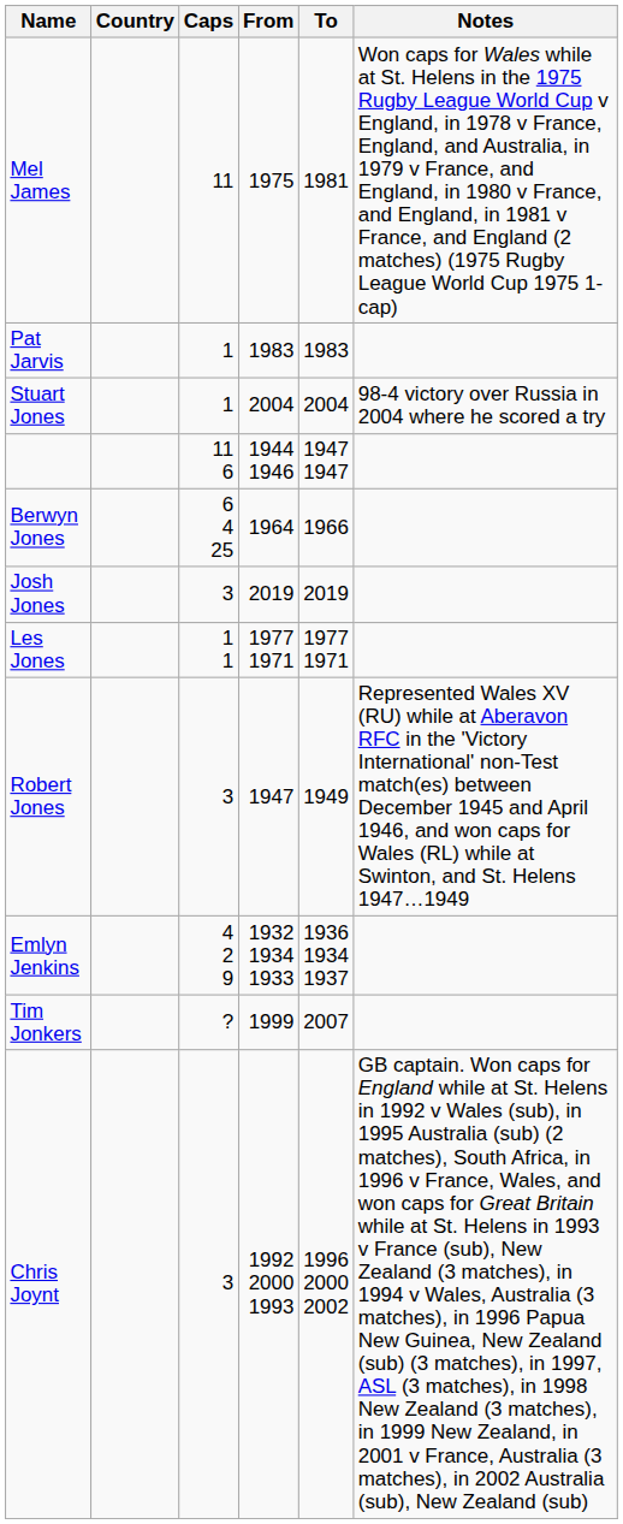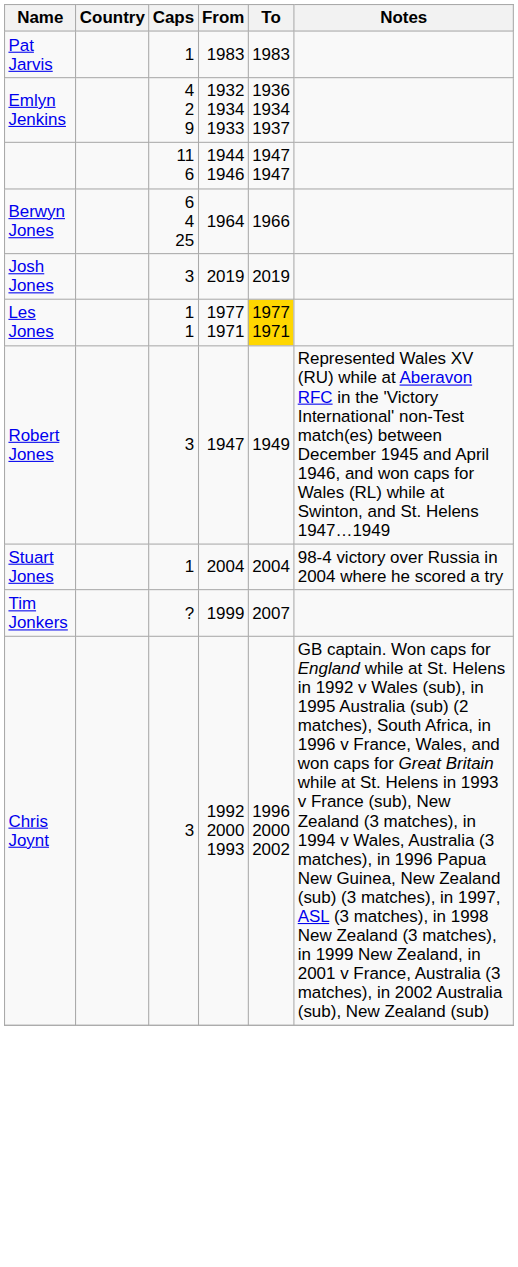 <table class="wikitable">
 <tr>
 <th width="60px">Name</th>
 <th width="30px">Country</th>
 <th width="30px">Caps</th>
 <th width="30px">From</th>
 <th width="30px">To</th>
 <th width="200px">Notes</th>
 </tr>
 <tr>
-<td align="left"><a href='#'>Mel James</a></td>
-<td align="left"></td>
-<td align="right">11</td>
-<td align="right">1975</td>
-<td align="right">1981</td>
-<td align="left">Won caps for <em>Wales</em> while at St. Helens in the <a href='#'>1975 Rugby League World Cup</a> v England, in 1978 v France, England, and Australia, in 1979 v France, and England, in 1980 v France, and England, in 1981 v France, and England (2 matches) (1975 Rugby League World Cup 1975 1-cap)</td>
-</tr>
-<tr>
 <td align="left"><a href='#'>Pat Jarvis</a></td>
 <td align="left"></td>
 <td align="right">1</td>
 <td align="right">1983</td>
 <td align="right">1983</td>
 <td align="left"></td>
 </tr>
 <tr>
-<td align="left"><a href='#'>Stuart Jones</a></td>
+<td align="left"><a href='#'>Emlyn Jenkins</a></td>
+<td align="left"><br><br></td>
+<td align="right">4<br>2<br>9</td>
+<td align="right">1932<br>1934<br>1933</td>
+<td align="right">1936<br>1934<br>1937</td>
 <td align="left"></td>
-<td align="right">1</td>
-<td align="right">2004</td>
-<td align="right">2004</td>
-<td align="left">98-4 victory over Russia in 2004 where he scored a try</td>
 </tr>
 <tr>
 <td align="left"></td>
 <td align="left"><br></td>
 <td align="right">11<br>6</td>
 <td align="right">1944<br>1946</td>
 <td align="right">1947<br>1947</td>
 <td align="left"></td>
 </tr>
 <tr>
 <td align="left"><a href='#'>Berwyn Jones</a></td>
 <td align="left"></td>
 <td align="right">6<br>4<br>25</td>
 <td align="right">1964</td>
 <td align="right">1966</td>
 <td align="left"></td>
 </tr>
 <tr>
 <td align="left"><a href='#'>Josh Jones</a></td>
 <td align="left"></td>
 <td align="right">3</td>
 <td align="right">2019</td>
 <td align="right">2019</td>
 <td align="left"></td>
 </tr>
 <tr>
 <td align="left"><a href='#'>Les Jones</a></td>
 <td align="left"><br></td>
 <td align="right">1<br>1</td>
 <td align="right">1977<br>1971</td>
-<td align="right">1977<br>1971</td>
+<td align="right" style="background: gold;">1977<br>1971</td>
 <td align="left"></td>
 </tr>
 <tr>
 <td align="left"><a href='#'>Robert Jones</a></td>
 <td align="left"></td>
 <td align="right">3</td>
 <td align="right">1947</td>
 <td align="right">1949</td>
 <td align="left">Represented Wales XV (RU) while at <a href='#'>Aberavon RFC</a> in the 'Victory International' non-Test match(es) between December 1945 and April 1946, and won caps for Wales (RL) while at Swinton, and St. Helens 1947…1949</td>
 </tr>
 <tr>
-<td align="left"><a href='#'>Emlyn Jenkins</a></td>
-<td align="left"><br><br></td>
-<td align="right">4<br>2<br>9</td>
-<td align="right">1932<br>1934<br>1933</td>
-<td align="right">1936<br>1934<br>1937</td>
+<td align="left"><a href='#'>Stuart Jones</a></td>
 <td align="left"></td>
+<td align="right">1</td>
+<td align="right">2004</td>
+<td align="right">2004</td>
+<td align="left">98-4 victory over Russia in 2004 where he scored a try</td>
 </tr>
 <tr>
 <td align="left"><a href='#'>Tim Jonkers</a></td>
 <td align="left"></td>
 <td align="right">?</td>
 <td align="right">1999</td>
 <td align="right">2007</td>
 <td align="left"></td>
 </tr>
 <tr>
 <td align="left"><a href='#'>Chris Joynt</a></td>
 <td align="left"><br><br></td>
 <td align="right">3</td>
 <td align="right">1992<br>2000<br>1993</td>
 <td align="right">1996<br>2000<br>2002</td>
 <td align="left">GB captain. Won caps for <em>England</em> while at St. Helens in 1992 v Wales (sub), in 1995 Australia (sub) (2 matches), South Africa, in 1996 v France, Wales, and won caps for <em>Great Britain</em> while at St. Helens in 1993 v France (sub), New Zealand (3 matches), in 1994 v Wales, Australia (3 matches), in 1996 Papua New Guinea, New Zealand (sub) (3 matches), in 1997, <a href='#'>ASL</a> (3 matches), in 1998 New Zealand (3 matches), in 1999 New Zealand, in 2001 v France, Australia (3 matches), in 2002 Australia (sub), New Zealand (sub)</td>
 </tr>
 <tr>
 </tr>
 </table>
